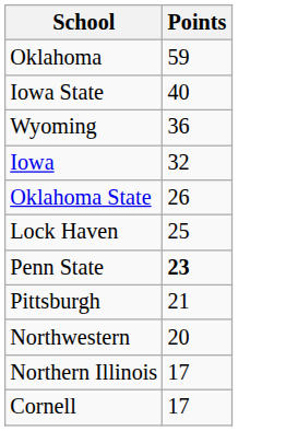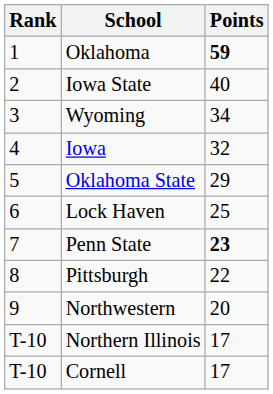 <table class="wikitable">
 <tr>
+<th>Rank</th>
 <th>School</th>
 <th>Points</th>
 </tr>
 <tr>
+<td>1</td>
 <td>Oklahoma</td>
-<td>59</td>
+<td><strong>59</strong></td>
 </tr>
 <tr>
+<td>2</td>
 <td>Iowa State</td>
 <td>40</td>
 </tr>
 <tr>
+<td>3</td>
 <td>Wyoming</td>
-<td>36</td>
+<td>34</td>
 </tr>
 <tr>
+<td>4</td>
 <td><a href='#'>Iowa</a></td>
 <td>32</td>
 </tr>
 <tr>
+<td>5</td>
 <td><a href='#'>Oklahoma State</a></td>
-<td>26</td>
+<td>29</td>
 </tr>
 <tr>
+<td>6</td>
 <td>Lock Haven</td>
 <td>25</td>
 </tr>
 <tr>
+<td>7</td>
 <td>Penn State</td>
 <td><strong>23</strong></td>
 </tr>
 <tr>
+<td>8</td>
 <td>Pittsburgh</td>
-<td>21</td>
+<td>22</td>
 </tr>
 <tr>
+<td>9</td>
 <td>Northwestern</td>
 <td>20</td>
 </tr>
 <tr>
+<td>T-10</td>
 <td>Northern Illinois</td>
 <td>17</td>
 </tr>
 <tr>
+<td>T-10</td>
 <td>Cornell</td>
 <td>17</td>
 </tr>
 </table>
